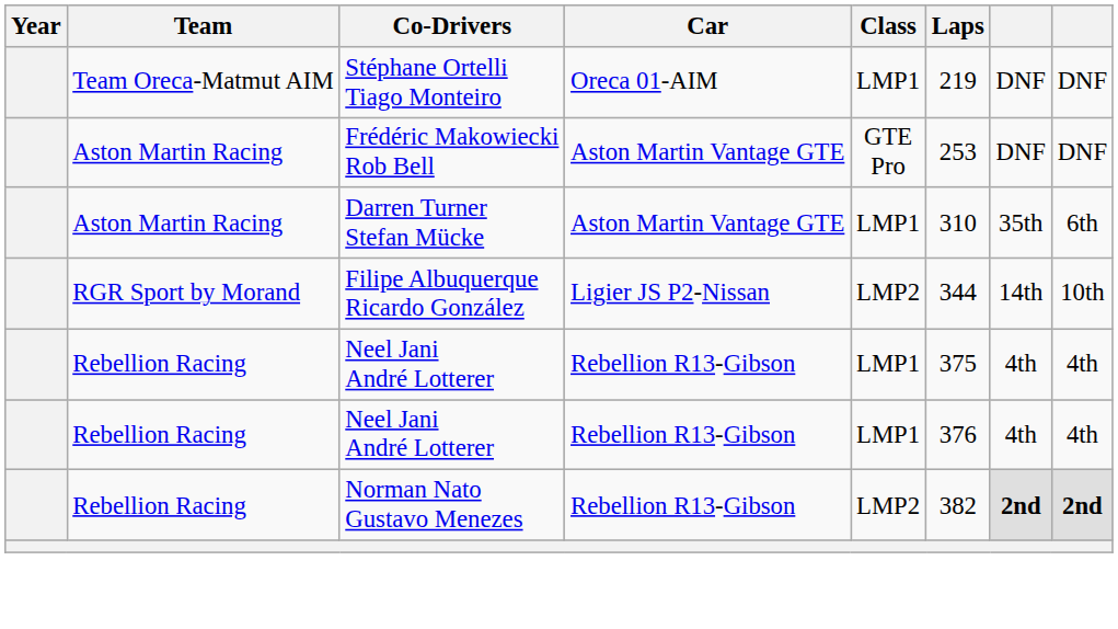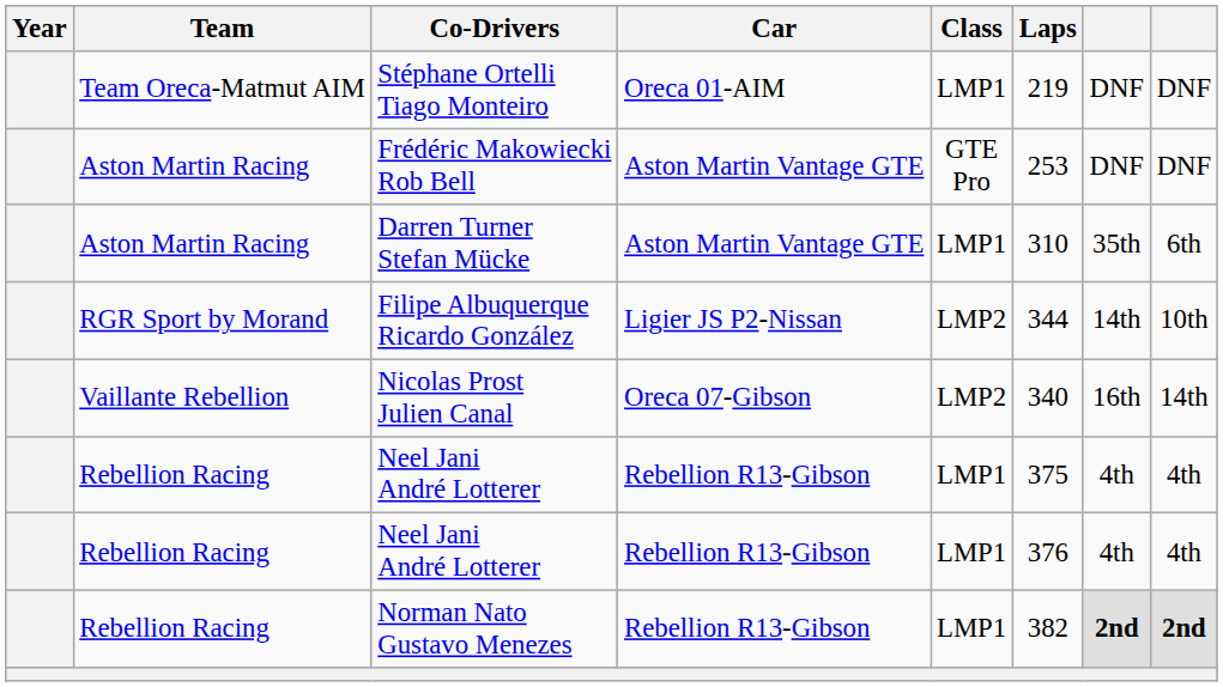 <table class="wikitable" style="text-align:center; font-size:90%">
 <tr>
 <th>Year</th>
 <th>Team</th>
 <th>Co-Drivers</th>
 <th>Car</th>
 <th>Class</th>
 <th>Laps</th>
 <th></th>
 <th></th>
 </tr>
 <tr>
 <th></th>
 <td align="left"nowrap> <a href='#'>Team Oreca</a>-Matmut AIM</td>
 <td align="left"nowrap> <a href='#'>Stéphane Ortelli</a><br> <a href='#'>Tiago Monteiro</a></td>
 <td align="left"nowrap><a href='#'>Oreca 01</a>-AIM</td>
 <td>LMP1</td>
 <td>219</td>
 <td>DNF</td>
 <td>DNF</td>
 </tr>
 <tr>
 <th></th>
 <td align="left"nowrap> <a href='#'>Aston Martin Racing</a></td>
 <td align="left"nowrap> <a href='#'>Frédéric Makowiecki</a><br> <a href='#'>Rob Bell</a></td>
 <td align="left"nowrap><a href='#'>Aston Martin Vantage GTE</a></td>
 <td>GTE<br>Pro</td>
 <td>253</td>
 <td>DNF</td>
 <td>DNF</td>
 </tr>
 <tr>
 <th></th>
 <td align="left"nowrap> <a href='#'>Aston Martin Racing</a></td>
 <td align="left"nowrap> <a href='#'>Darren Turner</a><br> <a href='#'>Stefan Mücke</a></td>
 <td align="left"nowrap><a href='#'>Aston Martin Vantage GTE</a></td>
 <td>LMP1</td>
 <td>310</td>
 <td>35th</td>
 <td>6th</td>
 </tr>
 <tr>
 <th></th>
 <td align="left"nowrap> <a href='#'>RGR Sport by Morand</a></td>
 <td align="left"nowrap> <a href='#'>Filipe Albuquerque</a><br> <a href='#'>Ricardo González</a></td>
 <td align="left"nowrap><a href='#'>Ligier JS P2</a>-<a href='#'>Nissan</a></td>
 <td>LMP2</td>
 <td>344</td>
 <td>14th</td>
 <td>10th</td>
 </tr>
 <tr>
 <th></th>
+<td align="left"nowrap> <a href='#'>Vaillante Rebellion</a></td>
+<td align="left"nowrap> <a href='#'>Nicolas Prost</a><br> <a href='#'>Julien Canal</a></td>
+<td align="left"nowrap><a href='#'>Oreca 07</a>-<a href='#'>Gibson</a></td>
+<td>LMP2</td>
+<td>340</td>
+<td>16th</td>
+<td>14th</td>
+</tr>
+<tr>
+<th></th>
 <td align="left"nowrap> <a href='#'>Rebellion Racing</a></td>
 <td align="left"nowrap> <a href='#'>Neel Jani</a><br> <a href='#'>André Lotterer</a></td>
 <td align="left"nowrap><a href='#'>Rebellion R13</a>-<a href='#'>Gibson</a></td>
 <td>LMP1</td>
 <td>375</td>
 <td>4th</td>
 <td>4th</td>
 </tr>
 <tr>
 <th></th>
 <td align="left"nowrap> <a href='#'>Rebellion Racing</a></td>
 <td align="left"nowrap> <a href='#'>Neel Jani</a><br> <a href='#'>André Lotterer</a></td>
 <td align="left"nowrap><a href='#'>Rebellion R13</a>-<a href='#'>Gibson</a></td>
 <td>LMP1</td>
 <td>376</td>
 <td>4th</td>
 <td>4th</td>
 </tr>
 <tr>
 <th></th>
 <td align="left"nowrap> <a href='#'>Rebellion Racing</a></td>
 <td align="left"nowrap> <a href='#'>Norman Nato</a><br> <a href='#'>Gustavo Menezes</a></td>
 <td align="left"nowrap><a href='#'>Rebellion R13</a>-<a href='#'>Gibson</a></td>
-<td>LMP2</td>
+<td>LMP1</td>
 <td>382</td>
 <td style="background:#DFDFDF;"><strong>2nd</strong></td>
 <td style="background:#DFDFDF;"><strong>2nd</strong></td>
 </tr>
 <tr>
 <th colspan="8"></th>
 </tr>
 </table>
